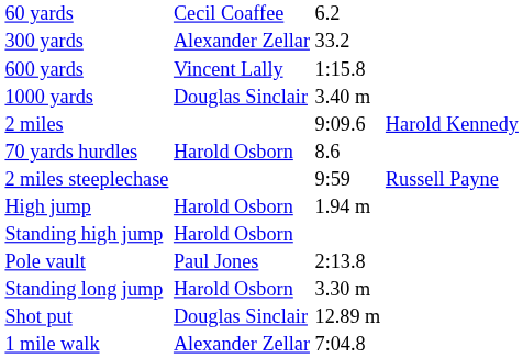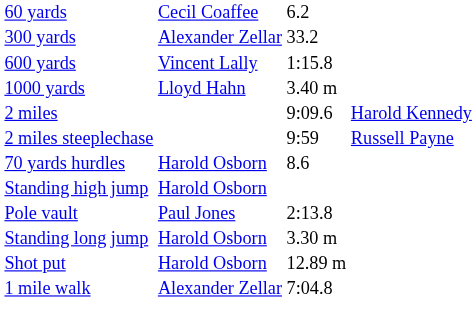 <table>
 <tr>
 <td><a href='#'>60 yards</a></td>
 <td><a href='#'>Cecil Coaffee</a></td>
 <td>6.2</td>
 <td></td>
 <td></td>
 <td></td>
 <td></td>
 </tr>
 <tr>
 <td><a href='#'>300 yards</a></td>
 <td><a href='#'>Alexander Zellar</a></td>
 <td>33.2</td>
 <td></td>
 <td></td>
 <td></td>
 <td></td>
 </tr>
 <tr>
 <td><a href='#'>600 yards</a></td>
 <td><a href='#'>Vincent Lally</a></td>
 <td>1:15.8</td>
 <td></td>
 <td></td>
 <td></td>
 <td></td>
 </tr>
 <tr>
 <td><a href='#'>1000 yards</a></td>
-<td><a href='#'>Douglas Sinclair</a></td>
+<td><a href='#'>Lloyd Hahn</a></td>
 <td>3.40 m</td>
 <td></td>
 <td></td>
 <td></td>
 <td></td>
 </tr>
 <tr>
 <td><a href='#'>2 miles</a></td>
 <td></td>
 <td>9:09.6</td>
 <td><a href='#'>Harold Kennedy</a></td>
 <td></td>
 <td></td>
 <td></td>
 </tr>
 <tr>
-<td><a href='#'>70 yards hurdles</a></td>
-<td><a href='#'>Harold Osborn</a></td>
-<td>8.6</td>
-<td></td>
-<td></td>
-<td></td>
-<td></td>
-</tr>
-<tr>
 <td><a href='#'>2 miles steeplechase</a></td>
 <td></td>
 <td>9:59</td>
 <td><a href='#'>Russell Payne</a></td>
 <td></td>
 <td></td>
 <td></td>
 </tr>
 <tr>
-<td><a href='#'>High jump</a></td>
+<td><a href='#'>70 yards hurdles</a></td>
 <td><a href='#'>Harold Osborn</a></td>
-<td>1.94 m</td>
+<td>8.6</td>
 <td></td>
 <td></td>
 <td></td>
 <td></td>
 </tr>
 <tr>
 <td><a href='#'>Standing high jump</a></td>
 <td><a href='#'>Harold Osborn</a></td>
 <td></td>
 <td></td>
 <td></td>
 <td></td>
 <td></td>
 </tr>
 <tr>
 <td><a href='#'>Pole vault</a></td>
 <td><a href='#'>Paul Jones</a></td>
 <td>2:13.8</td>
 <td></td>
 <td></td>
 <td></td>
 <td></td>
 </tr>
 <tr>
 <td><a href='#'>Standing long jump</a></td>
 <td><a href='#'>Harold Osborn</a></td>
 <td>3.30 m</td>
 <td></td>
 <td></td>
 <td></td>
 <td></td>
 </tr>
 <tr>
 <td><a href='#'>Shot put</a></td>
-<td><a href='#'>Douglas Sinclair</a></td>
+<td><a href='#'>Harold Osborn</a></td>
 <td>12.89 m</td>
 <td></td>
 <td></td>
 <td></td>
 <td></td>
 </tr>
 <tr>
 <td><a href='#'>1 mile walk</a></td>
 <td><a href='#'>Alexander Zellar</a></td>
 <td>7:04.8</td>
 <td></td>
 <td></td>
 <td></td>
 <td></td>
 </tr>
 </table>
